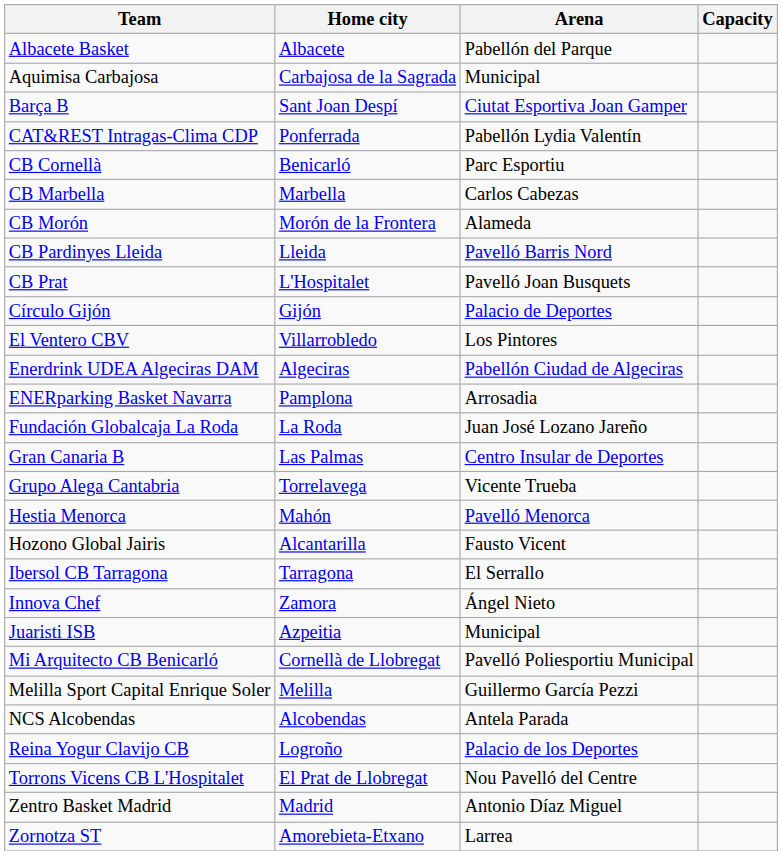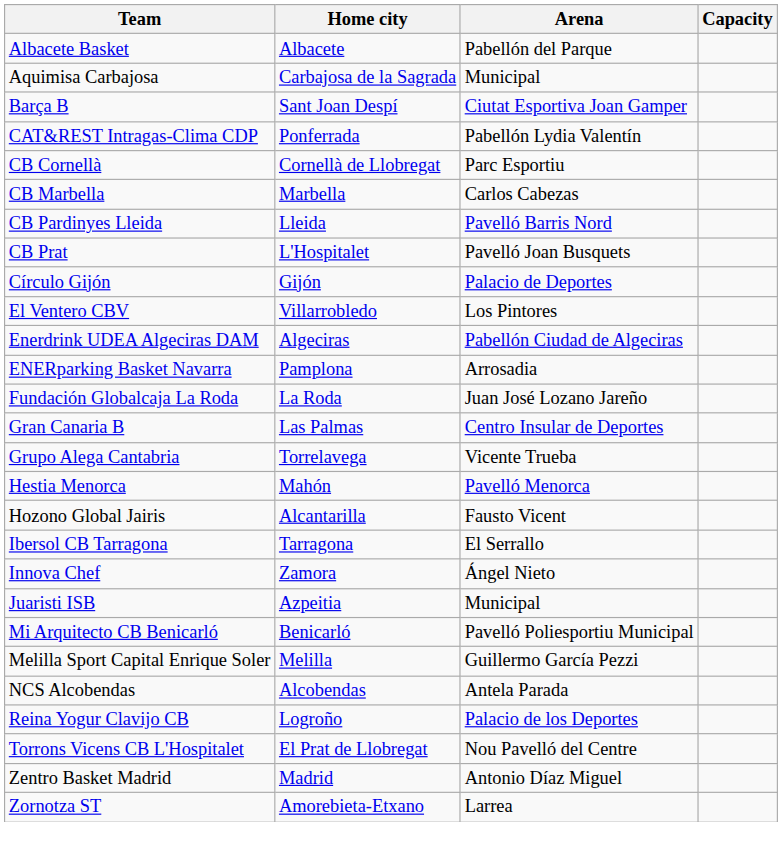 <table class="wikitable sortable">
 <tr>
 <th>Team</th>
 <th>Home city</th>
 <th>Arena</th>
 <th>Capacity</th>
 </tr>
 <tr>
 <td><a href='#'>Albacete Basket</a></td>
 <td><a href='#'>Albacete</a></td>
 <td>Pabellón del Parque</td>
 <td style="text-align:center"></td>
 </tr>
 <tr>
 <td>Aquimisa Carbajosa</td>
 <td><a href='#'>Carbajosa de la Sagrada</a></td>
 <td>Municipal</td>
 <td style="text-align:center"></td>
 </tr>
 <tr>
 <td><a href='#'>Barça B</a></td>
 <td><a href='#'>Sant Joan Despí</a></td>
 <td><a href='#'>Ciutat Esportiva Joan Gamper</a></td>
 <td style="text-align:center"></td>
 </tr>
 <tr>
 <td><a href='#'>CAT&REST Intragas-Clima CDP</a></td>
 <td><a href='#'>Ponferrada</a></td>
 <td>Pabellón Lydia Valentín</td>
 <td style="text-align:center"></td>
 </tr>
 <tr>
 <td><a href='#'>CB Cornellà</a></td>
-<td><a href='#'>Benicarló</a></td>
+<td><a href='#'>Cornellà de Llobregat</a></td>
 <td>Parc Esportiu</td>
 <td style="text-align:center"></td>
 </tr>
 <tr>
 <td><a href='#'>CB Marbella</a></td>
 <td><a href='#'>Marbella</a></td>
 <td>Carlos Cabezas</td>
-<td style="text-align:center"></td>
-</tr>
-<tr>
-<td><a href='#'>CB Morón</a></td>
-<td><a href='#'>Morón de la Frontera</a></td>
-<td>Alameda</td>
 <td style="text-align:center"></td>
 </tr>
 <tr>
 <td><a href='#'>CB Pardinyes Lleida</a></td>
 <td><a href='#'>Lleida</a></td>
 <td><a href='#'>Pavelló Barris Nord</a></td>
 <td style="text-align:center"></td>
 </tr>
 <tr>
 <td><a href='#'>CB Prat</a></td>
 <td><a href='#'>L'Hospitalet</a></td>
 <td>Pavelló Joan Busquets</td>
 <td style="text-align:center"></td>
 </tr>
 <tr>
 <td><a href='#'>Círculo Gijón</a></td>
 <td><a href='#'>Gijón</a></td>
 <td><a href='#'>Palacio de Deportes</a></td>
 <td style="text-align:center"></td>
 </tr>
 <tr>
 <td><a href='#'>El Ventero CBV</a></td>
 <td><a href='#'>Villarrobledo</a></td>
 <td>Los Pintores</td>
 <td style="text-align:center"></td>
 </tr>
 <tr>
 <td><a href='#'>Enerdrink UDEA Algeciras DAM</a></td>
 <td><a href='#'>Algeciras</a></td>
 <td><a href='#'>Pabellón Ciudad de Algeciras</a></td>
 <td style="text-align:center"></td>
 </tr>
 <tr>
 <td><a href='#'>ENERparking Basket Navarra</a></td>
 <td><a href='#'>Pamplona</a></td>
 <td>Arrosadia</td>
 <td style="text-align:center"></td>
 </tr>
 <tr>
 <td><a href='#'>Fundación Globalcaja La Roda</a></td>
 <td><a href='#'>La Roda</a></td>
 <td>Juan José Lozano Jareño</td>
 <td style="text-align:center"></td>
 </tr>
 <tr>
 <td><a href='#'>Gran Canaria B</a></td>
 <td><a href='#'>Las Palmas</a></td>
 <td><a href='#'>Centro Insular de Deportes</a></td>
 <td style="text-align:center"></td>
 </tr>
 <tr>
 <td><a href='#'>Grupo Alega Cantabria</a></td>
 <td><a href='#'>Torrelavega</a></td>
 <td>Vicente Trueba</td>
 <td style="text-align:center"></td>
 </tr>
 <tr>
 <td><a href='#'>Hestia Menorca</a></td>
 <td><a href='#'>Mahón</a></td>
 <td><a href='#'>Pavelló Menorca</a></td>
 <td style="text-align:center"></td>
 </tr>
 <tr>
 <td>Hozono Global Jairis</td>
 <td><a href='#'>Alcantarilla</a></td>
 <td>Fausto Vicent</td>
 <td style="text-align:center"></td>
 </tr>
 <tr>
 <td><a href='#'>Ibersol CB Tarragona</a></td>
 <td><a href='#'>Tarragona</a></td>
 <td>El Serrallo</td>
 <td style="text-align:center"></td>
 </tr>
 <tr>
 <td><a href='#'>Innova Chef</a></td>
 <td><a href='#'>Zamora</a></td>
 <td>Ángel Nieto</td>
 <td style="text-align:center"></td>
 </tr>
 <tr>
 <td><a href='#'>Juaristi ISB</a></td>
 <td><a href='#'>Azpeitia</a></td>
 <td>Municipal</td>
 <td style="text-align:center"></td>
 </tr>
 <tr>
 <td><a href='#'>Mi Arquitecto CB Benicarló</a></td>
-<td><a href='#'>Cornellà de Llobregat</a></td>
+<td><a href='#'>Benicarló</a></td>
 <td>Pavelló Poliesportiu Municipal</td>
 <td style="text-align:center"></td>
 </tr>
 <tr>
 <td>Melilla Sport Capital Enrique Soler</td>
 <td><a href='#'>Melilla</a></td>
 <td>Guillermo García Pezzi</td>
 <td style="text-align:center"></td>
 </tr>
 <tr>
 <td>NCS Alcobendas</td>
 <td><a href='#'>Alcobendas</a></td>
 <td>Antela Parada</td>
 <td style="text-align:center"></td>
 </tr>
 <tr>
 <td><a href='#'>Reina Yogur Clavijo CB</a></td>
 <td><a href='#'>Logroño</a></td>
 <td><a href='#'>Palacio de los Deportes</a></td>
 <td style="text-align:center"></td>
 </tr>
 <tr>
 <td><a href='#'>Torrons Vicens CB L'Hospitalet</a></td>
 <td><a href='#'>El Prat de Llobregat</a></td>
 <td>Nou Pavelló del Centre</td>
 <td style="text-align:center"></td>
 </tr>
 <tr>
 <td>Zentro Basket Madrid</td>
 <td><a href='#'>Madrid</a></td>
 <td>Antonio Díaz Miguel</td>
 <td style="text-align:center"></td>
 </tr>
 <tr>
 <td><a href='#'>Zornotza ST</a></td>
 <td><a href='#'>Amorebieta-Etxano</a></td>
 <td>Larrea</td>
 <td style="text-align:center"></td>
 </tr>
 </table>
